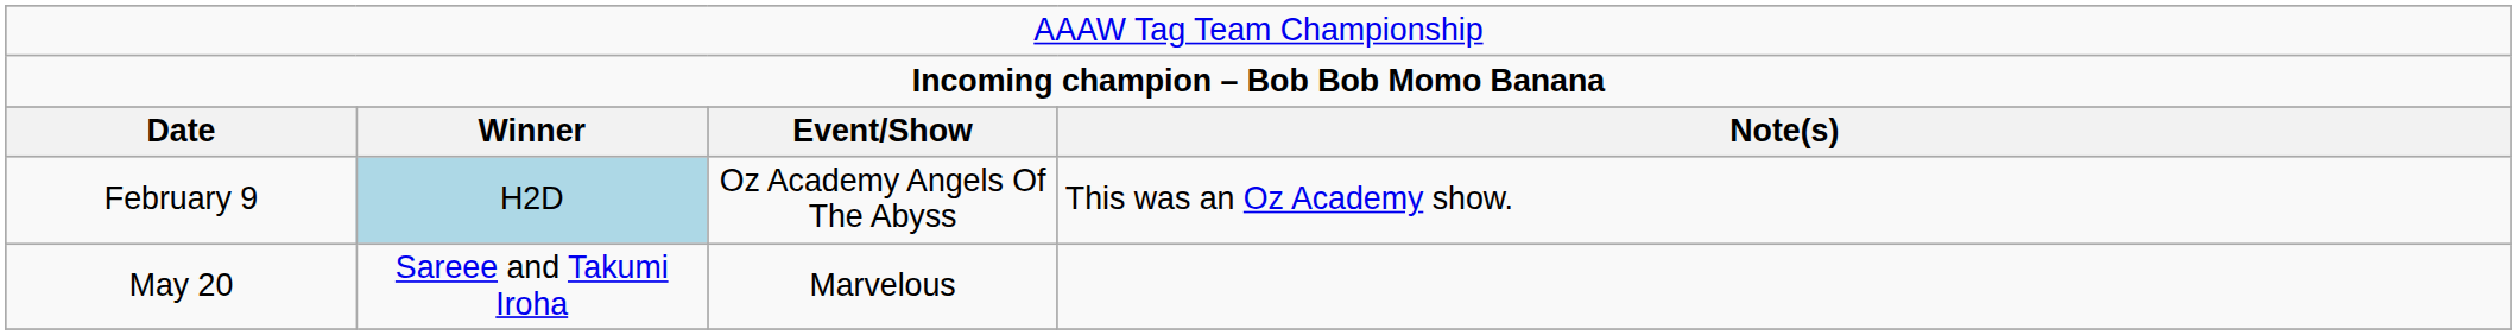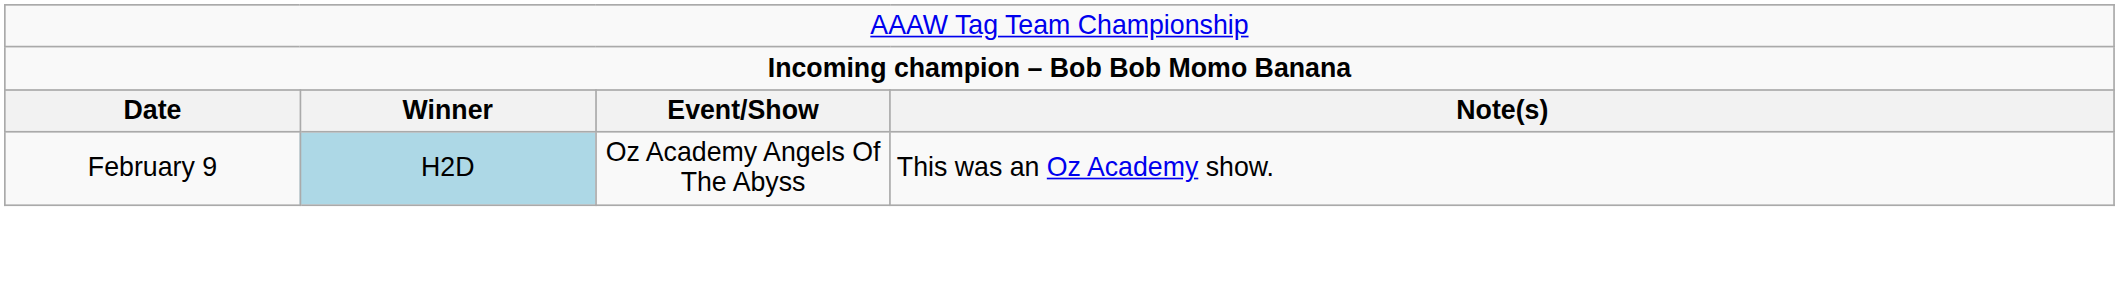 <table class="wikitable" style="text-align:center; width:100%;">
 <tr>
 <td colspan="4" style="text-align: center;"><a href='#'>AAAW Tag Team Championship</a></td>
 </tr>
 <tr>
 <td colspan="4" style="text-align: center;"><strong>Incoming champion – Bob Bob Momo Banana </strong></td>
 </tr>
 <tr>
 <th width=14%>Date</th>
 <th width=14%>Winner</th>
 <th width=14%>Event/Show</th>
 <th width=58%>Note(s)</th>
 </tr>
 <tr>
 <td>February 9</td>
 <td style="background: lightblue;">H2D<br></td>
 <td>Oz Academy Angels Of The Abyss</td>
 <td align=left>This was an <a href='#'>Oz Academy</a> show.</td>
 </tr>
-<tr>
-<td>May 20</td>
-<td><a href='#'>Sareee</a> and <a href='#'>Takumi Iroha</a></td>
-<td>Marvelous</td>
-<td></td>
-</tr>
 </table>
